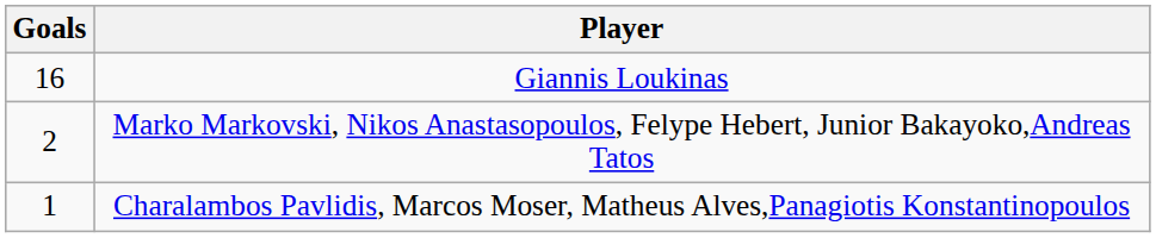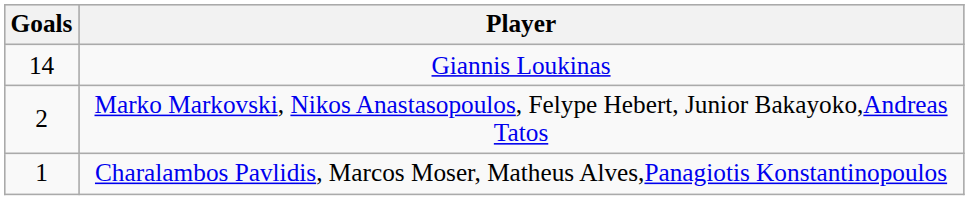 <table class="wikitable" style="text-align:center">
 <tr>
 <th>Goals</th>
 <th>Player</th>
 </tr>
 <tr>
-<td>16</td>
+<td>14</td>
 <td><a href='#'>Giannis Loukinas</a></td>
 </tr>
 <tr>
 <td>2</td>
 <td><a href='#'>Marko Markovski</a>, <a href='#'>Nikos Anastasopoulos</a>, Felype Hebert, Junior Bakayoko,<a href='#'>Andreas Tatos</a></td>
 </tr>
 <tr>
 <td>1</td>
 <td><a href='#'>Charalambos Pavlidis</a>, Marcos Moser, Matheus Alves,<a href='#'>Panagiotis Konstantinopoulos</a></td>
 </tr>
 </table>
